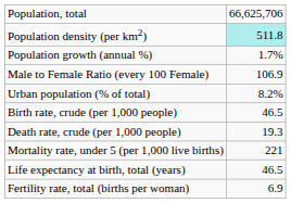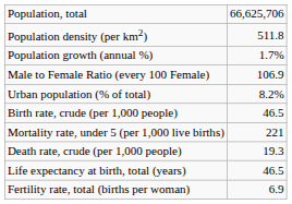 <table class="wikitable">
 <tr>
 <td>Population, total</td>
 <td style="text-align: right;">66,625,706</td>
 </tr>
 <tr>
 <td>Population density (per km<sup>2</sup>)</td>
-<td style="background: paleturquoise; text-align: right;">511.8</td>
+<td style="text-align: right;">511.8</td>
 </tr>
 <tr>
 <td>Population growth (annual %)</td>
 <td style="text-align: right;">1.7%</td>
 </tr>
 <tr>
 <td>Male to Female Ratio (every 100 Female)</td>
 <td style="text-align: right;">106.9</td>
 </tr>
 <tr>
 <td>Urban population (% of total)</td>
 <td style="text-align: right;">8.2%</td>
 </tr>
 <tr>
 <td>Birth rate, crude (per 1,000 people)</td>
 <td style="text-align: right;">46.5</td>
 </tr>
 <tr>
+<td>Mortality rate, under 5 (per 1,000 live births)</td>
+<td style="text-align: right;">221</td>
+</tr>
+<tr>
 <td>Death rate, crude (per 1,000 people)</td>
 <td style="text-align: right;">19.3</td>
-</tr>
-<tr>
-<td>Mortality rate, under 5 (per 1,000 live births)</td>
-<td style="text-align: right;">221</td>
 </tr>
 <tr>
 <td>Life expectancy at birth, total (years)</td>
 <td style="text-align: right;">46.5</td>
 </tr>
 <tr>
 <td>Fertility rate, total (births per woman)</td>
 <td style="text-align: right;">6.9</td>
 </tr>
 </table>
